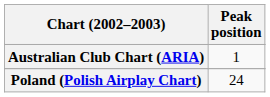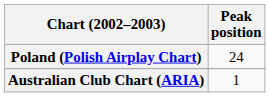 <table class="wikitable sortable plainrowheaders" style="text-align:center">
 <tr>
 <th scope="col">Chart (2002–2003)</th>
 <th scope="col">Peak<br>position</th>
 </tr>
 <tr>
 </tr>
 <tr>
-<th scope="row">Australian Club Chart (<a href='#'>ARIA</a>)</th>
-<td>1</td>
+<th scope="row">Poland (<a href='#'>Polish Airplay Chart</a>)</th>
+<td>24</td>
 </tr>
 <tr>
 </tr>
 <tr>
-<th scope="row">Poland (<a href='#'>Polish Airplay Chart</a>)</th>
-<td>24</td>
+<th scope="row">Australian Club Chart (<a href='#'>ARIA</a>)</th>
+<td>1</td>
 </tr>
 </table>
